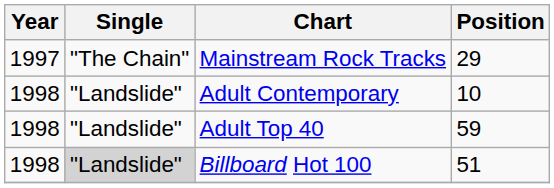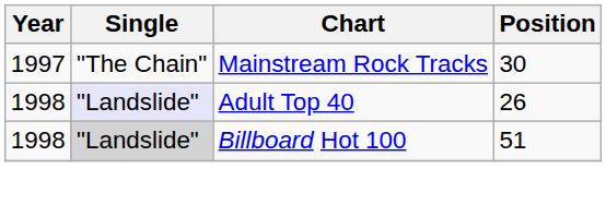 <table class="wikitable sortable" border="1">
 <tr>
 <th align="left">Year</th>
 <th align="left">Single</th>
 <th align="left">Chart</th>
 <th align="left">Position</th>
 </tr>
 <tr>
 <td align="left">1997</td>
 <td align="left">"The Chain"</td>
 <td align="left"><a href='#'>Mainstream Rock Tracks</a></td>
-<td align="left">29</td>
+<td align="left">30</td>
 </tr>
 <tr>
 <td align="left">1998</td>
-<td align="left">"Landslide"</td>
-<td align="left"><a href='#'>Adult Contemporary</a></td>
-<td align="left">10</td>
-</tr>
-<tr>
-<td align="left">1998</td>
-<td align="left">"Landslide"</td>
+<td align="left" style="background: lavender;">"Landslide"</td>
 <td align="left"><a href='#'>Adult Top 40</a></td>
-<td align="left">59</td>
+<td align="left">26</td>
 </tr>
 <tr>
 <td align="left">1998</td>
 <td align="left" style="background: lightgrey;">"Landslide"</td>
 <td align="left"><em><a href='#'>Billboard</a></em> <a href='#'>Hot 100</a></td>
 <td align="left">51</td>
 </tr>
 <tr>
 </tr>
 </table>
